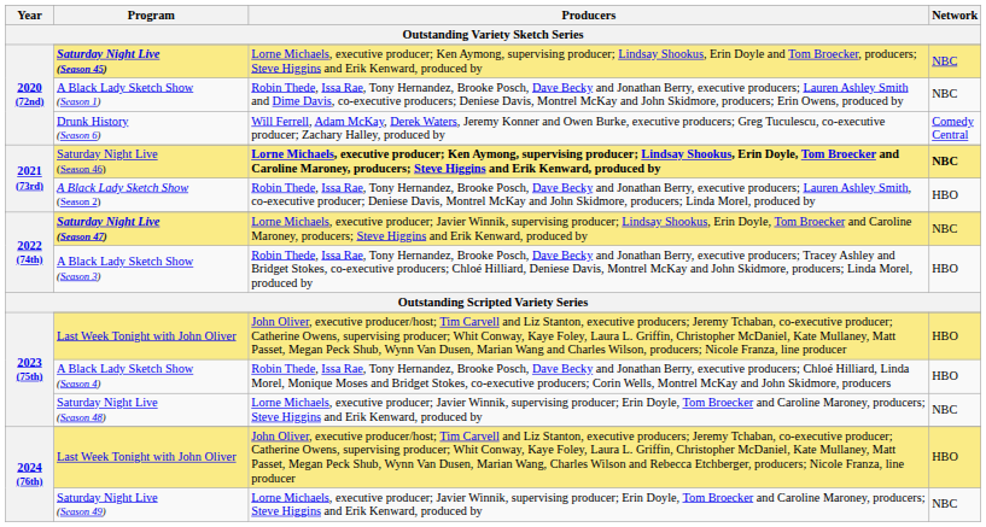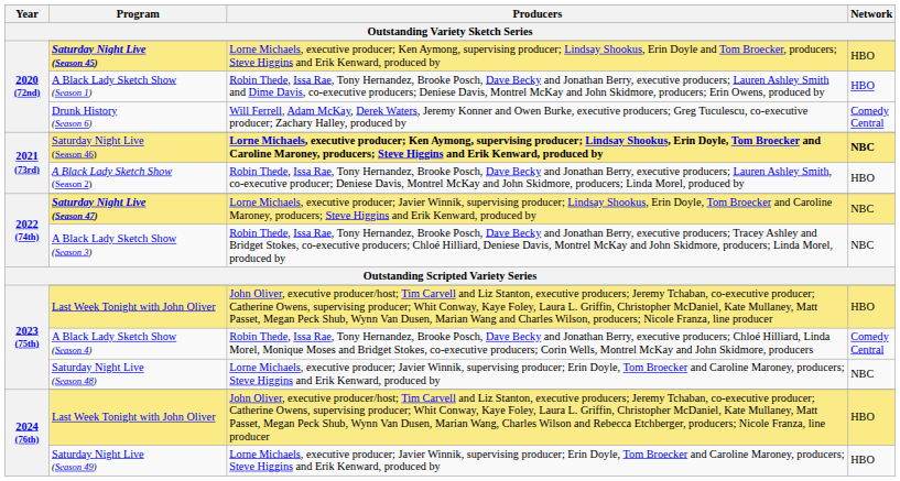 <table class="wikitable" style="width:100%">
 <tr bgcolor="#bebebe">
 <th width="5%">Year</th>
 <th width="20%">Program</th>
 <th width="70%">Producers</th>
 <th width="5%">Network</th>
 </tr>
 <tr>
 <th colspan=4>Outstanding Variety Sketch Series</th>
 </tr>
 <tr>
 <th rowspan="4" style="text-align:center"><a href='#'>2020</a><br><small><a href='#'>(72nd)</a></small><br></th>
 </tr>
 <tr style="background:#FAEB86">
 <td><strong><em><a href='#'>Saturday Night Live</a><em><br><small>(<a href='#'>Season 45</a>)</small><strong></td>
 <td></strong><a href='#'>Lorne Michaels</a>, executive producer; Ken Aymong, supervising producer; <a href='#'>Lindsay Shookus</a>, Erin Doyle and <a href='#'>Tom Broecker</a>, producers; <a href='#'>Steve Higgins</a> and Erik Kenward, produced by<strong></td>
-<td></strong><a href='#'>NBC</a><strong></td>
+<td></strong>HBO<strong></td>
 </tr>
 <tr>
 <td></em><a href='#'>A Black Lady Sketch Show</a><em><br><small>(<a href='#'>Season 1</a>)</small></td>
 <td><a href='#'>Robin Thede</a>, <a href='#'>Issa Rae</a>, Tony Hernandez, Brooke Posch, <a href='#'>Dave Becky</a> and Jonathan Berry, executive producers; <a href='#'>Lauren Ashley Smith</a> and <a href='#'>Dime Davis</a>, co-executive producers; Deniese Davis, Montrel McKay and John Skidmore, producers; Erin Owens, produced by</td>
-<td>NBC</td>
+<td><a href='#'>HBO</a></td>
 </tr>
 <tr>
 <td></em><a href='#'>Drunk History</a><em><br><small>(<a href='#'>Season 6</a>)</small></td>
 <td><a href='#'>Will Ferrell</a>, <a href='#'>Adam McKay</a>, <a href='#'>Derek Waters</a>, Jeremy Konner and Owen Burke, executive producers; Greg Tuculescu, co-executive producer; Zachary Halley, produced by</td>
 <td><a href='#'>Comedy Central</a></td>
 </tr>
 <tr>
 <th rowspan="3" style="text-align:center"><a href='#'>2021</a><br><small><a href='#'>(73rd)</a></small><br></th>
 </tr>
 <tr style="background:#FAEB86">
 <td></em></strong><a href='#'>Saturday Night Live</a></em><br><small>(<a href='#'>Season 46</a>)</small></strong></td>
 <td><strong><a href='#'>Lorne Michaels</a>, executive producer; Ken Aymong, supervising producer; <a href='#'>Lindsay Shookus</a>, Erin Doyle, <a href='#'>Tom Broecker</a> and Caroline Maroney, producers; <a href='#'>Steve Higgins</a> and Erik Kenward, produced by</strong></td>
 <td><strong>NBC</strong></td>
 </tr>
 <tr>
 <td><em><a href='#'>A Black Lady Sketch Show</a></em><br><small>(<a href='#'>Season 2</a>)</small></td>
 <td><a href='#'>Robin Thede</a>, <a href='#'>Issa Rae</a>, Tony Hernandez, Brooke Posch, <a href='#'>Dave Becky</a> and Jonathan Berry, executive producers; <a href='#'>Lauren Ashley Smith</a>, co-executive producer; Deniese Davis, Montrel McKay and John Skidmore, producers; Linda Morel, produced by</td>
 <td>HBO</td>
 </tr>
 <tr>
 <th rowspan="3" style="text-align:center"><a href='#'>2022</a><br><small><a href='#'>(74th)</a></small><br></th>
 </tr>
 <tr style="background:#FAEB86">
 <td><strong><em><a href='#'>Saturday Night Live</a><em><br><small>(<a href='#'>Season 47</a>)</small><strong></td>
 <td></strong><a href='#'>Lorne Michaels</a>, executive producer; Javier Winnik, supervising producer; <a href='#'>Lindsay Shookus</a>, Erin Doyle, <a href='#'>Tom Broecker</a> and Caroline Maroney, producers; <a href='#'>Steve Higgins</a> and Erik Kenward, produced by<strong></td>
 <td></strong>NBC<strong></td>
 </tr>
 <tr>
 <td></em><a href='#'>A Black Lady Sketch Show</a><em><br><small>(<a href='#'>Season 3</a>)</small></td>
 <td><a href='#'>Robin Thede</a>, <a href='#'>Issa Rae</a>, Tony Hernandez, Brooke Posch, <a href='#'>Dave Becky</a> and Jonathan Berry, executive producers; Tracey Ashley and Bridget Stokes, co-executive producers; Chloé Hilliard, Deniese Davis, Montrel McKay and John Skidmore, producers; Linda Morel, produced by</td>
-<td>HBO</td>
+<td>NBC</td>
 </tr>
 <tr>
 <th colspan="4">Outstanding Scripted Variety Series</th>
 </tr>
 <tr>
 <th rowspan="4" style="text-align:center"><a href='#'>2023</a><br><small><a href='#'>(75th)</a></small><br></th>
 </tr>
 <tr style="background:#FAEB86">
 <td></em></strong><a href='#'>Last Week Tonight with John Oliver</a><strong><em></td>
 <td></strong><a href='#'>John Oliver</a>, executive producer/host; <a href='#'>Tim Carvell</a> and Liz Stanton, executive producers; Jeremy Tchaban, co-executive producer; Catherine Owens, supervising producer; Whit Conway, Kaye Foley, Laura L. Griffin, Christopher McDaniel, Kate Mullaney, Matt Passet, Megan Peck Shub, Wynn Van Dusen, Marian Wang and Charles Wilson, producers; Nicole Franza, line producer<strong></td>
 <td></strong>HBO<strong></td>
 </tr>
 <tr>
 <td></em><a href='#'>A Black Lady Sketch Show</a><em><br><small>(<a href='#'>Season 4</a>)</small></td>
 <td><a href='#'>Robin Thede</a>, <a href='#'>Issa Rae</a>, Tony Hernandez, Brooke Posch, <a href='#'>Dave Becky</a> and Jonathan Berry, executive producers; Chloé Hilliard, Linda Morel, Monique Moses and Bridget Stokes, co-executive producers; Corin Wells, Montrel McKay and John Skidmore, producers</td>
-<td>HBO</td>
+<td><a href='#'>Comedy Central</a></td>
 </tr>
 <tr>
 <td></em><a href='#'>Saturday Night Live</a><em><br><small>(<a href='#'>Season 48</a>)</small></td>
 <td><a href='#'>Lorne Michaels</a>, executive producer; Javier Winnik, supervising producer; Erin Doyle, <a href='#'>Tom Broecker</a> and Caroline Maroney, producers; <a href='#'>Steve Higgins</a> and Erik Kenward, produced by</td>
 <td>NBC</td>
 </tr>
 <tr>
 <th rowspan="3" style="text-align:center"><a href='#'>2024</a><br><small><a href='#'>(76th)</a></small><br></th>
 </tr>
 <tr style="background:#FAEB86">
 <td></em></strong><a href='#'>Last Week Tonight with John Oliver</a><strong><em></td>
 <td></strong><a href='#'>John Oliver</a>, executive producer/host; <a href='#'>Tim Carvell</a> and Liz Stanton, executive producers; Jeremy Tchaban, co-executive producer; Catherine Owens, supervising producer; Whit Conway, Kaye Foley, Laura L. Griffin, Christopher McDaniel, Kate Mullaney, Matt Passet, Megan Peck Shub, Wynn Van Dusen, Marian Wang, Charles Wilson and Rebecca Etchberger, producers; Nicole Franza, line producer<strong></td>
 <td></strong>HBO<strong></td>
 </tr>
 <tr>
 <td></em><a href='#'>Saturday Night Live</a><em><br><small>(<a href='#'>Season 49</a>)</small></td>
 <td><a href='#'>Lorne Michaels</a>, executive producer; Javier Winnik, supervising producer; Erin Doyle, <a href='#'>Tom Broecker</a> and Caroline Maroney, producers; <a href='#'>Steve Higgins</a> and Erik Kenward, produced by</td>
-<td>NBC</td>
+<td>HBO</td>
 </tr>
 </table>
